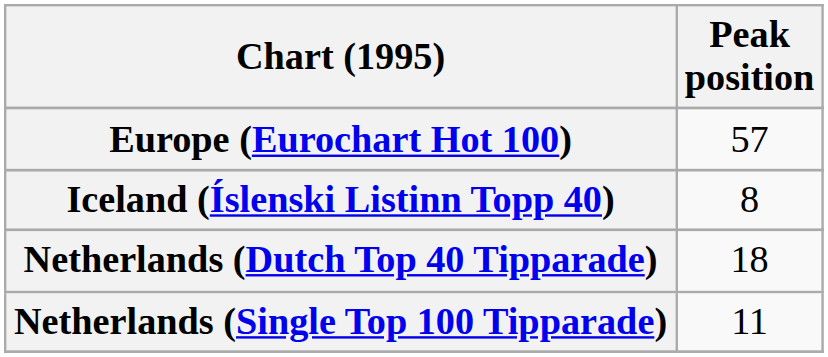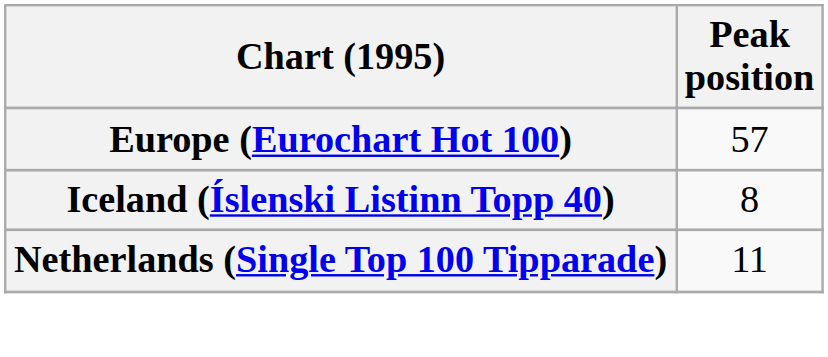 <table class="wikitable sortable plainrowheaders" style="text-align:center">
 <tr>
 <th>Chart (1995)</th>
 <th>Peak<br>position</th>
 </tr>
 <tr>
 </tr>
 <tr>
 <th scope="row">Europe (<a href='#'>Eurochart Hot 100</a>)</th>
 <td>57</td>
 </tr>
 <tr>
 </tr>
 <tr>
 <th scope="row">Iceland (<a href='#'>Íslenski Listinn Topp 40</a>)</th>
 <td>8</td>
 </tr>
 <tr>
 </tr>
 <tr>
-<th scope="row">Netherlands (<a href='#'>Dutch Top 40 Tipparade</a>)</th>
-<td>18</td>
-</tr>
-<tr>
 <th scope="row">Netherlands (<a href='#'>Single Top 100 Tipparade</a>)</th>
 <td>11</td>
 </tr>
 <tr>
 </tr>
 <tr>
 </tr>
 <tr>
 </tr>
 </table>
